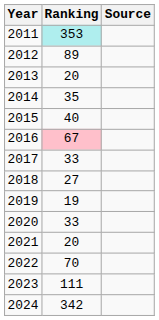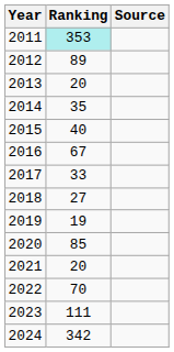 <table class="wikitable" style="text-align:center; font-size: 95%;">
 <tr>
 <th>Year</th>
 <th>Ranking</th>
 <th>Source</th>
 </tr>
 <tr>
 <td>2011</td>
 <td style="background: paleturquoise;">353</td>
 <td></td>
 </tr>
 <tr>
 <td>2012</td>
 <td>89</td>
 <td></td>
 </tr>
 <tr>
 <td>2013</td>
 <td>20</td>
 <td></td>
 </tr>
 <tr>
 <td>2014</td>
 <td>35</td>
 <td></td>
 </tr>
 <tr>
 <td>2015</td>
 <td>40</td>
 <td></td>
 </tr>
 <tr>
 <td>2016</td>
-<td style="background: pink;">67</td>
+<td>67</td>
 <td></td>
 </tr>
 <tr>
 <td>2017</td>
 <td>33</td>
 <td></td>
 </tr>
 <tr>
 <td>2018</td>
 <td>27</td>
 <td></td>
 </tr>
 <tr>
 <td>2019</td>
 <td>19</td>
 <td></td>
 </tr>
 <tr>
 <td>2020</td>
-<td>33</td>
+<td>85</td>
 <td></td>
 </tr>
 <tr>
 <td>2021</td>
 <td>20</td>
 <td></td>
 </tr>
 <tr>
 <td>2022</td>
 <td>70</td>
 <td></td>
 </tr>
 <tr>
 <td>2023</td>
 <td>111</td>
 <td></td>
 </tr>
 <tr>
 <td>2024</td>
 <td>342</td>
 <td></td>
 </tr>
 </table>
